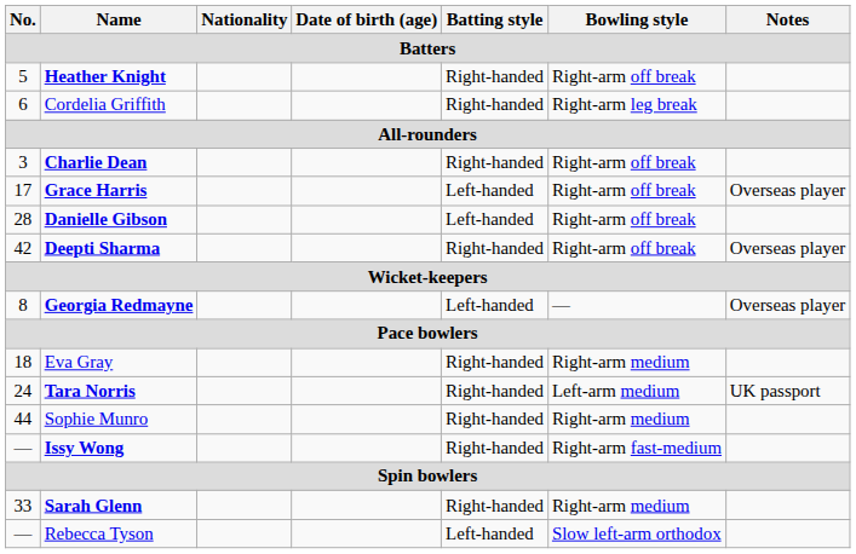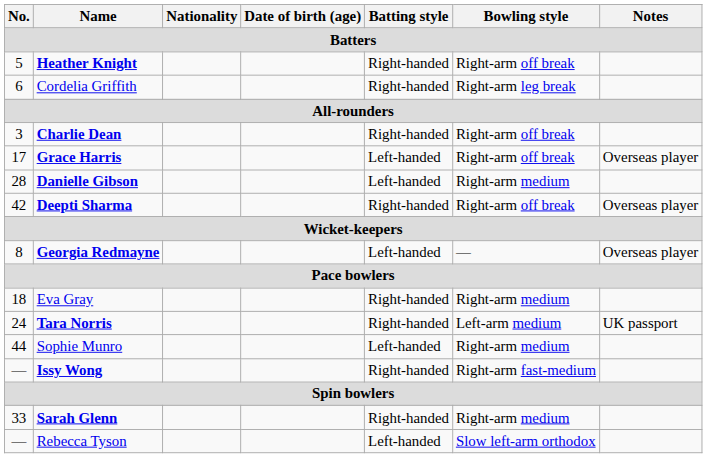 <table class="wikitable">
 <tr>
 <th>No.</th>
 <th>Name</th>
 <th>Nationality</th>
 <th>Date of birth (age)</th>
 <th>Batting style</th>
 <th>Bowling style</th>
 <th>Notes</th>
 </tr>
 <tr>
 <th colspan="7" style="background: #DCDCDC" align=right>Batters</th>
 </tr>
 <tr>
 <td style="text-align:center">5</td>
 <td><strong><a href='#'>Heather Knight</a></strong></td>
 <td></td>
 <td></td>
 <td>Right-handed</td>
 <td>Right-arm <a href='#'>off break</a></td>
 <td></td>
 </tr>
 <tr>
 <td style="text-align:center">6</td>
 <td><a href='#'>Cordelia Griffith</a></td>
 <td></td>
 <td></td>
 <td>Right-handed</td>
 <td>Right-arm <a href='#'>leg break</a></td>
 <td></td>
 </tr>
 <tr>
 <th colspan="7" style="background: #DCDCDC" align=right>All-rounders</th>
 </tr>
 <tr>
 <td style="text-align:center">3</td>
 <td><strong><a href='#'>Charlie Dean</a></strong></td>
 <td></td>
 <td></td>
 <td>Right-handed</td>
 <td>Right-arm <a href='#'>off break</a></td>
 <td></td>
 </tr>
 <tr>
 <td style="text-align:center">17</td>
 <td><strong><a href='#'>Grace Harris</a></strong></td>
 <td></td>
 <td></td>
 <td>Left-handed</td>
 <td>Right-arm <a href='#'>off break</a></td>
 <td>Overseas player</td>
 </tr>
 <tr>
 <td style="text-align:center">28</td>
 <td><strong><a href='#'>Danielle Gibson</a></strong></td>
 <td></td>
 <td></td>
 <td>Left-handed</td>
-<td>Right-arm <a href='#'>off break</a></td>
+<td>Right-arm <a href='#'>medium</a></td>
 <td></td>
 </tr>
 <tr>
 <td style="text-align:center">42</td>
 <td><strong><a href='#'>Deepti Sharma</a></strong></td>
 <td></td>
 <td></td>
 <td>Right-handed</td>
 <td>Right-arm <a href='#'>off break</a></td>
 <td>Overseas player</td>
 </tr>
 <tr>
 <th colspan="7" style="background: #DCDCDC" align=right>Wicket-keepers</th>
 </tr>
 <tr>
 <td style="text-align:center">8</td>
 <td><strong><a href='#'>Georgia Redmayne</a></strong></td>
 <td></td>
 <td></td>
 <td>Left-handed</td>
 <td>—</td>
 <td>Overseas player</td>
 </tr>
 <tr>
 <th colspan="7" style="background: #DCDCDC" align=right>Pace bowlers</th>
 </tr>
 <tr>
 <td style="text-align:center">18</td>
 <td><a href='#'>Eva Gray</a></td>
 <td></td>
 <td></td>
 <td>Right-handed</td>
 <td>Right-arm <a href='#'>medium</a></td>
 <td></td>
 </tr>
 <tr>
 <td style="text-align:center">24</td>
 <td><strong><a href='#'>Tara Norris</a></strong></td>
 <td></td>
 <td></td>
 <td>Right-handed</td>
 <td>Left-arm <a href='#'>medium</a></td>
 <td>UK passport</td>
 </tr>
 <tr>
 <td style="text-align:center">44</td>
 <td><a href='#'>Sophie Munro</a></td>
 <td></td>
 <td></td>
-<td>Right-handed</td>
+<td>Left-handed</td>
 <td>Right-arm <a href='#'>medium</a></td>
 <td></td>
 </tr>
 <tr>
 <td style="text-align:center">—</td>
 <td><strong><a href='#'>Issy Wong</a></strong></td>
 <td></td>
 <td></td>
 <td>Right-handed</td>
 <td>Right-arm <a href='#'>fast-medium</a></td>
 <td></td>
 </tr>
 <tr>
 <th colspan="7" style="background: #DCDCDC" align=right>Spin bowlers</th>
 </tr>
 <tr>
 <td style="text-align:center">33</td>
 <td><strong><a href='#'>Sarah Glenn</a></strong></td>
 <td></td>
 <td></td>
 <td>Right-handed</td>
 <td>Right-arm <a href='#'>medium</a></td>
 <td></td>
 </tr>
 <tr>
 <td style="text-align:center">—</td>
 <td><a href='#'>Rebecca Tyson</a></td>
 <td></td>
 <td></td>
 <td>Left-handed</td>
 <td><a href='#'>Slow left-arm orthodox</a></td>
 <td></td>
 </tr>
 </table>
